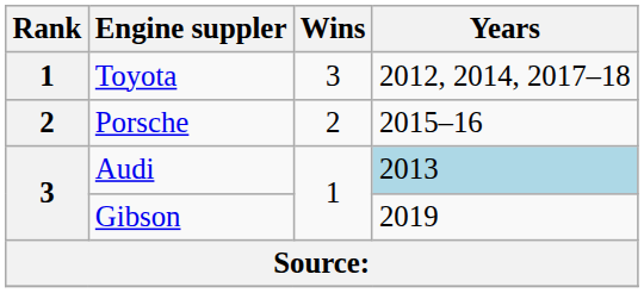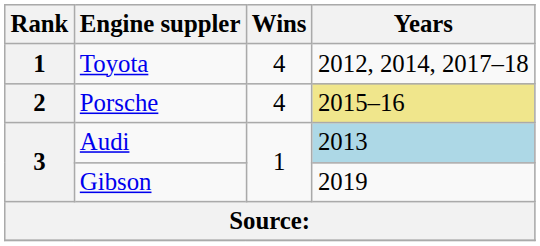 <table class=wikitable>
 <tr>
 <th>Rank</th>
 <th>Engine suppler</th>
 <th>Wins</th>
 <th>Years</th>
 </tr>
 <tr>
 <th>1</th>
 <td> <a href='#'>Toyota</a></td>
-<td align=center>3</td>
+<td align=center>4</td>
 <td>2012, 2014, 2017–18</td>
 </tr>
 <tr>
 <th>2</th>
 <td> <a href='#'>Porsche</a></td>
-<td align=center>2</td>
-<td>2015–16</td>
+<td align=center>4</td>
+<td style="background: khaki;">2015–16</td>
 </tr>
 <tr>
 <th rowspan=2>3</th>
 <td> <a href='#'>Audi</a></td>
 <td rowspan="2" style="text-align:center;">1</td>
 <td style="background: lightblue;">2013</td>
 </tr>
 <tr>
 <td> <a href='#'>Gibson</a></td>
 <td>2019</td>
 </tr>
 <tr>
 <th colspan=4>Source:</th>
 </tr>
 <tr>
 </tr>
 </table>
